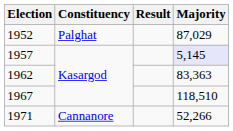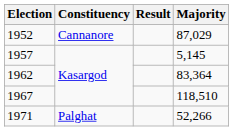 <table class="wikitable">
 <tr>
 <th>Election</th>
 <th>Constituency</th>
 <th>Result</th>
 <th>Majority</th>
 </tr>
 <tr>
 <td>1952</td>
-<td><a href='#'>Palghat</a></td>
+<td><a href='#'>Cannanore</a></td>
 <td></td>
 <td>87,029</td>
 </tr>
 <tr>
 <td>1957</td>
 <td rowspan="3"><a href='#'>Kasargod</a></td>
 <td></td>
-<td style="background: lavender;">5,145</td>
+<td>5,145</td>
 </tr>
 <tr>
 <td>1962</td>
 <td></td>
-<td>83,363</td>
+<td>83,364</td>
 </tr>
 <tr>
 <td>1967</td>
 <td></td>
 <td>118,510</td>
 </tr>
 <tr>
 <td>1971</td>
-<td><a href='#'>Cannanore</a></td>
+<td><a href='#'>Palghat</a></td>
 <td></td>
 <td>52,266</td>
 </tr>
 </table>
